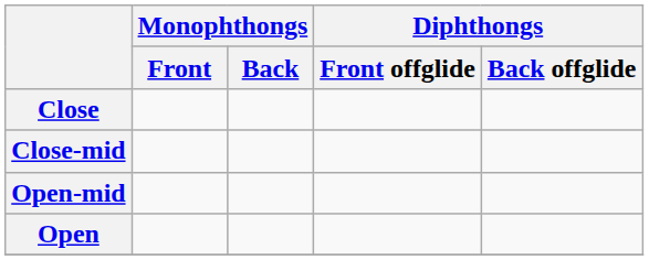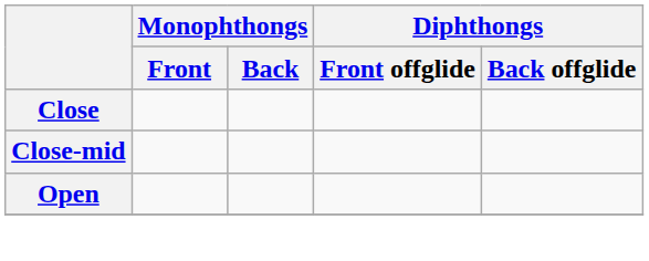 <table class="wikitable">
 <tr>
 <th rowspan="2" align="center"></th>
 <th colspan="2" align="center"><a href='#'>Monophthongs</a></th>
 <th colspan="2" align="center"><a href='#'>Diphthongs</a></th>
 </tr>
 <tr>
 <th align="center"><a href='#'>Front</a></th>
 <th align="center"><a href='#'>Back</a></th>
 <th align="center"><a href='#'>Front</a> offglide</th>
 <th align="center"><a href='#'>Back</a> offglide</th>
 </tr>
 <tr>
 <th align="center"><a href='#'>Close</a></th>
 <td align="center"></td>
 <td align="center"></td>
 <td align="center"></td>
 <td align="center"></td>
 </tr>
 <tr>
 <th align="center"><a href='#'>Close-mid</a></th>
 <td align="center"></td>
 <td align="center"></td>
 <td align="center"></td>
 <td align="center"></td>
 </tr>
 <tr>
-<th align="center"><a href='#'>Open-mid</a></th>
-<td align="center"></td>
-<td align="center"></td>
-<td align="center"></td>
-<td align="center"></td>
-</tr>
-<tr>
 <th align="center"><a href='#'>Open</a></th>
 <td></td>
 <td align="center"></td>
 <td align="center"></td>
 <td align="center"></td>
 </tr>
 <tr>
 </tr>
 </table>
